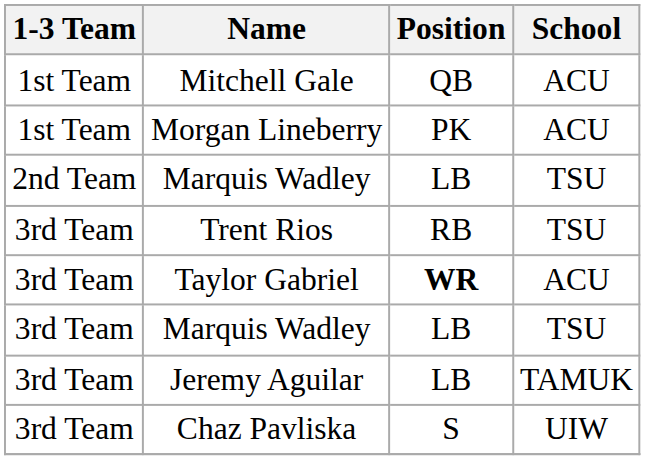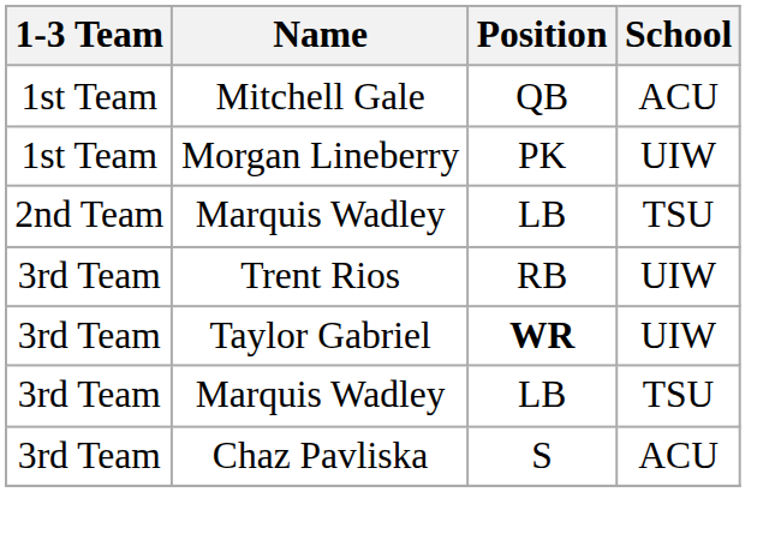 <table class="wikitable sortable" border="1">
 <tr>
 <th>1-3 Team</th>
 <th>Name</th>
 <th>Position</th>
 <th>School</th>
 </tr>
 <tr>
 <td style="text-align:center; background:white">1st Team</td>
 <td style="text-align:center; background:white">Mitchell Gale </td>
 <td style="text-align:center; background:white">QB</td>
 <td style="text-align:center; background:white">ACU</td>
 </tr>
 <tr>
 <td style="text-align:center; background:white">1st Team</td>
 <td style="text-align:center; background:white">Morgan Lineberry</td>
 <td style="text-align:center; background:white">PK</td>
-<td style="text-align:center; background:white">ACU</td>
+<td style="text-align:center; background:white">UIW</td>
 </tr>
 <tr>
 <td style="text-align:center; background:white">2nd Team</td>
 <td style="text-align:center; background:white">Marquis Wadley </td>
 <td style="text-align:center; background:white">LB</td>
 <td style="text-align:center; background:white">TSU</td>
 </tr>
 <tr>
 <td style="text-align:center; background:white">3rd Team</td>
 <td style="text-align:center; background:white">Trent Rios</td>
 <td style="text-align:center; background:white">RB</td>
-<td style="text-align:center; background:white">TSU</td>
+<td style="text-align:center; background:white">UIW</td>
 </tr>
 <tr>
 <td style="text-align:center; background:white">3rd Team</td>
 <td style="text-align:center; background:white">Taylor Gabriel</td>
 <td style="text-align:center; background:white"><strong>WR</strong></td>
-<td style="text-align:center; background:white">ACU</td>
+<td style="text-align:center; background:white">UIW</td>
 </tr>
 <tr>
 <td style="text-align:center; background:white">3rd Team</td>
 <td style="text-align:center; background:white">Marquis Wadley </td>
 <td style="text-align:center; background:white">LB</td>
 <td style="text-align:center; background:white">TSU</td>
 </tr>
 <tr>
 <td style="text-align:center; background:white">3rd Team</td>
-<td style="text-align:center; background:white">Jeremy Aguilar </td>
-<td style="text-align:center; background:white">LB</td>
-<td style="text-align:center; background:white">TAMUK</td>
-</tr>
-<tr>
-<td style="text-align:center; background:white">3rd Team</td>
 <td style="text-align:center; background:white">Chaz Pavliska</td>
 <td style="text-align:center; background:white">S</td>
-<td style="text-align:center; background:white">UIW</td>
+<td style="text-align:center; background:white">ACU</td>
 </tr>
 <tr>
 </tr>
 </table>
